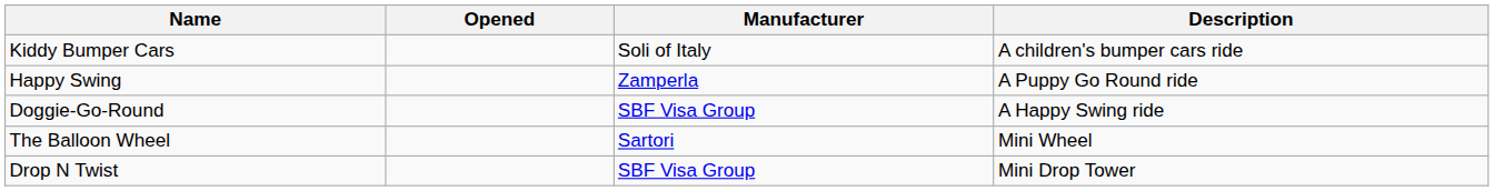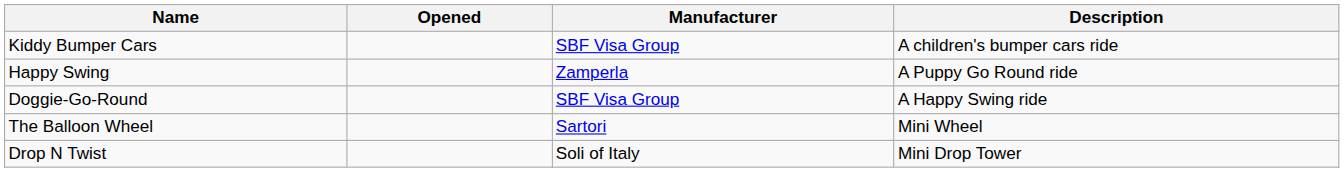 <table class="wikitable">
 <tr>
 <th style="width: 10%;">Name</th>
 <th style="width: 6%;">Opened</th>
 <th style="width: 10%;">Manufacturer</th>
 <th style="width: 13%;">Description</th>
 </tr>
 <tr>
 <td>Kiddy Bumper Cars</td>
 <td></td>
-<td>Soli of Italy</td>
+<td><a href='#'>SBF Visa Group</a></td>
 <td>A children's bumper cars ride</td>
 </tr>
 <tr>
 <td>Happy Swing</td>
 <td></td>
 <td><a href='#'>Zamperla</a></td>
 <td>A Puppy Go Round ride</td>
 </tr>
 <tr>
 <td>Doggie-Go-Round</td>
 <td></td>
 <td><a href='#'>SBF Visa Group</a></td>
 <td>A Happy Swing ride</td>
 </tr>
 <tr>
 <td>The Balloon Wheel</td>
 <td></td>
 <td><a href='#'>Sartori</a></td>
 <td>Mini Wheel</td>
 </tr>
 <tr>
 <td>Drop N Twist</td>
 <td></td>
-<td><a href='#'>SBF Visa Group</a></td>
+<td>Soli of Italy</td>
 <td>Mini Drop Tower</td>
 </tr>
 </table>
